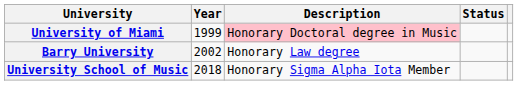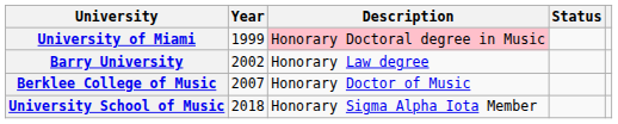 <table class="wikitable sortable plainrowheaders">
 <tr>
 <th scope="col">University</th>
 <th scope="col">Year</th>
 <th scope="col">Description</th>
 <th scope="col">Status</th>
 <th scope="col" class="unsortable"></th>
 </tr>
 <tr>
 <th scope="row"><a href='#'>University of Miami</a></th>
 <td>1999</td>
 <td style="background: pink;">Honorary Doctoral degree in Music</td>
 <td></td>
 <td style="text-align:center;"></td>
 </tr>
 <tr>
 <th scope="row"><a href='#'>Barry University</a></th>
 <td>2002</td>
 <td>Honorary <a href='#'>Law degree</a></td>
 <td></td>
 <td style="text-align:center;"></td>
 </tr>
 <tr>
+<th scope="row"><a href='#'>Berklee College of Music</a></th>
+<td>2007</td>
+<td>Honorary <a href='#'>Doctor of Music</a></td>
+<td></td>
+<td style="text-align:center;"></td>
+</tr>
+<tr>
 <th scope="row"><a href='#'>University School of Music</a></th>
 <td>2018</td>
 <td>Honorary <a href='#'>Sigma Alpha Iota</a> Member</td>
 <td></td>
 <td style="text-align:center;"></td>
 </tr>
 </table>
